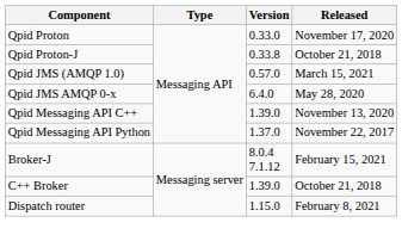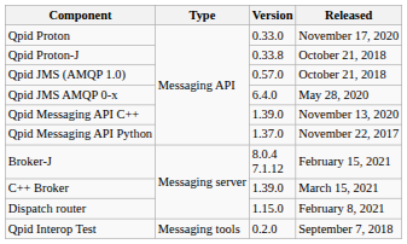 <table class="wikitable">
 <tr>
 <th>Component</th>
 <th>Type</th>
 <th>Version</th>
 <th>Released</th>
 </tr>
 <tr>
 <td>Qpid Proton</td>
 <td rowspan="6">Messaging API</td>
 <td>0.33.0</td>
 <td>November 17, 2020</td>
 </tr>
 <tr>
 <td>Qpid Proton-J</td>
 <td>0.33.8</td>
 <td>October 21, 2018</td>
 </tr>
 <tr>
 <td>Qpid JMS (AMQP 1.0)</td>
 <td>0.57.0</td>
-<td>March 15, 2021</td>
+<td>October 21, 2018</td>
 </tr>
 <tr>
 <td>Qpid JMS AMQP 0-x</td>
 <td>6.4.0</td>
 <td>May 28, 2020</td>
 </tr>
 <tr>
 <td>Qpid Messaging API C++</td>
 <td>1.39.0</td>
 <td>November 13, 2020</td>
 </tr>
 <tr>
 <td>Qpid Messaging API Python</td>
 <td>1.37.0</td>
 <td>November 22, 2017</td>
 </tr>
 <tr>
 <td>Broker-J</td>
 <td rowspan="3">Messaging server</td>
 <td>8.0.4<br>7.1.12</td>
 <td>February 15, 2021</td>
 </tr>
 <tr>
 <td>C++ Broker</td>
 <td>1.39.0</td>
-<td>October 21, 2018</td>
+<td>March 15, 2021</td>
 </tr>
 <tr>
 <td>Dispatch router</td>
 <td>1.15.0</td>
 <td>February 8, 2021</td>
 </tr>
+<tr>
+<td>Qpid Interop Test</td>
+<td>Messaging tools</td>
+<td>0.2.0</td>
+<td>September 7, 2018</td>
+</tr>
 </table>
